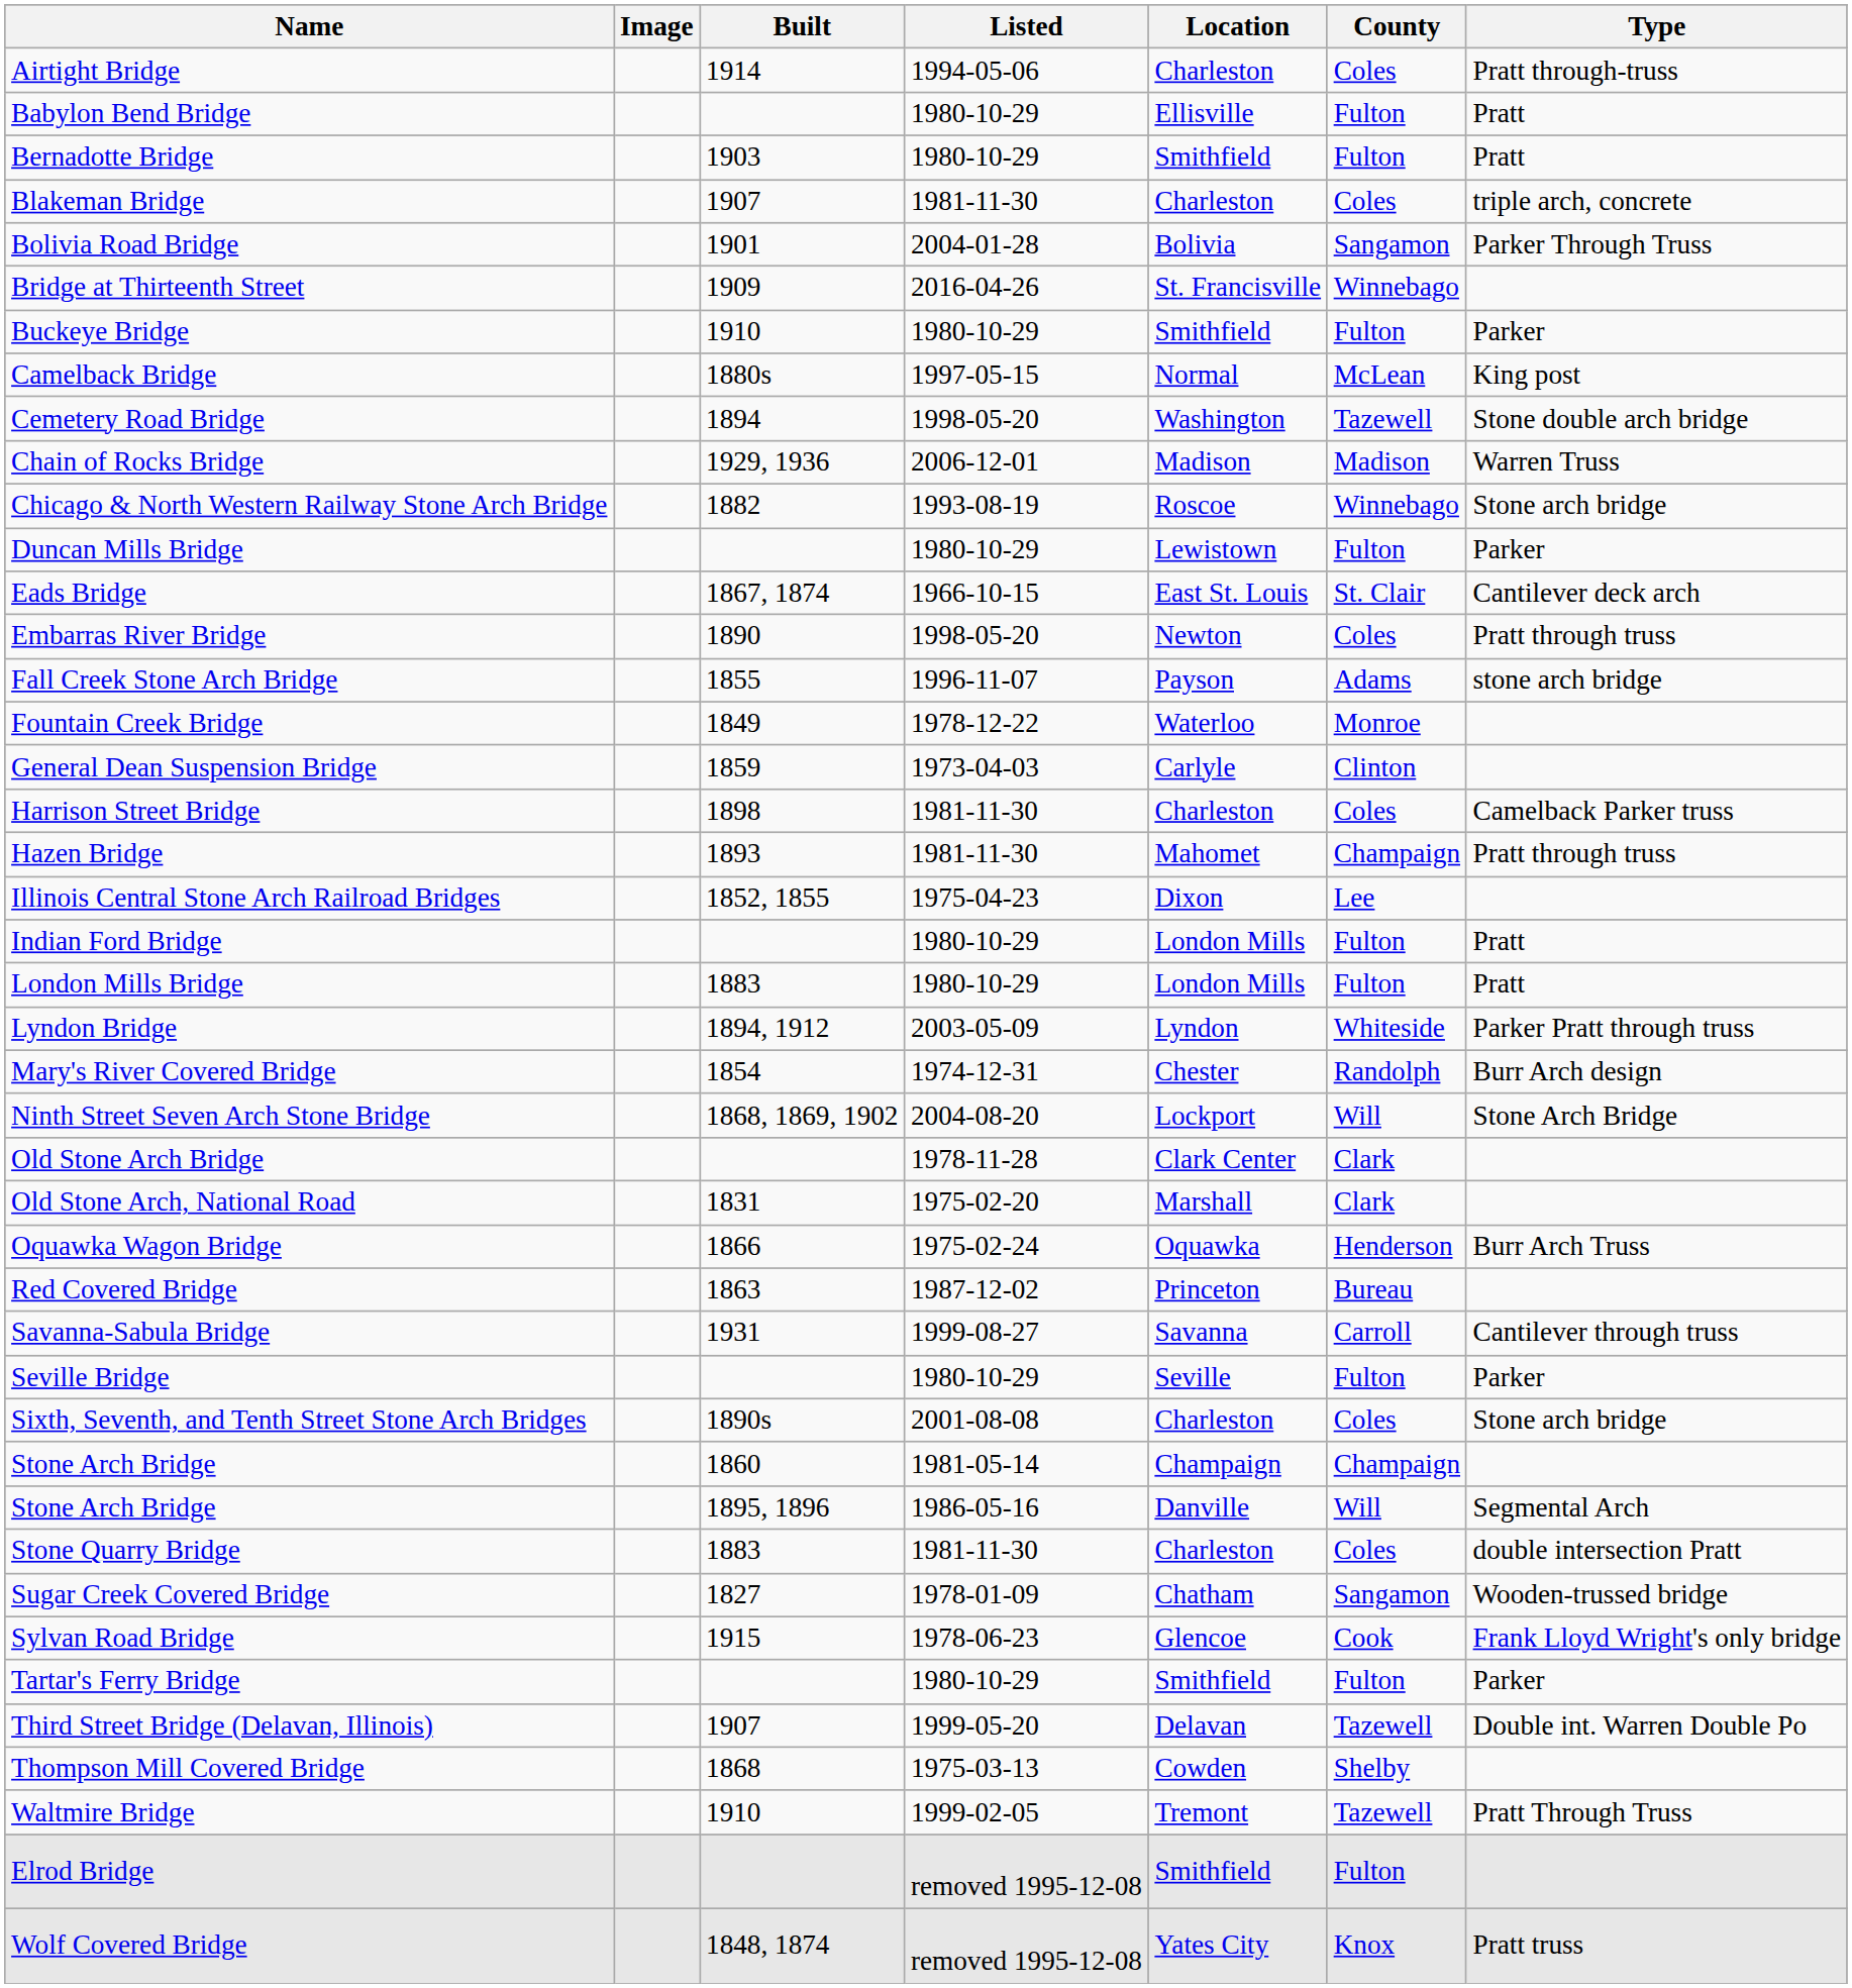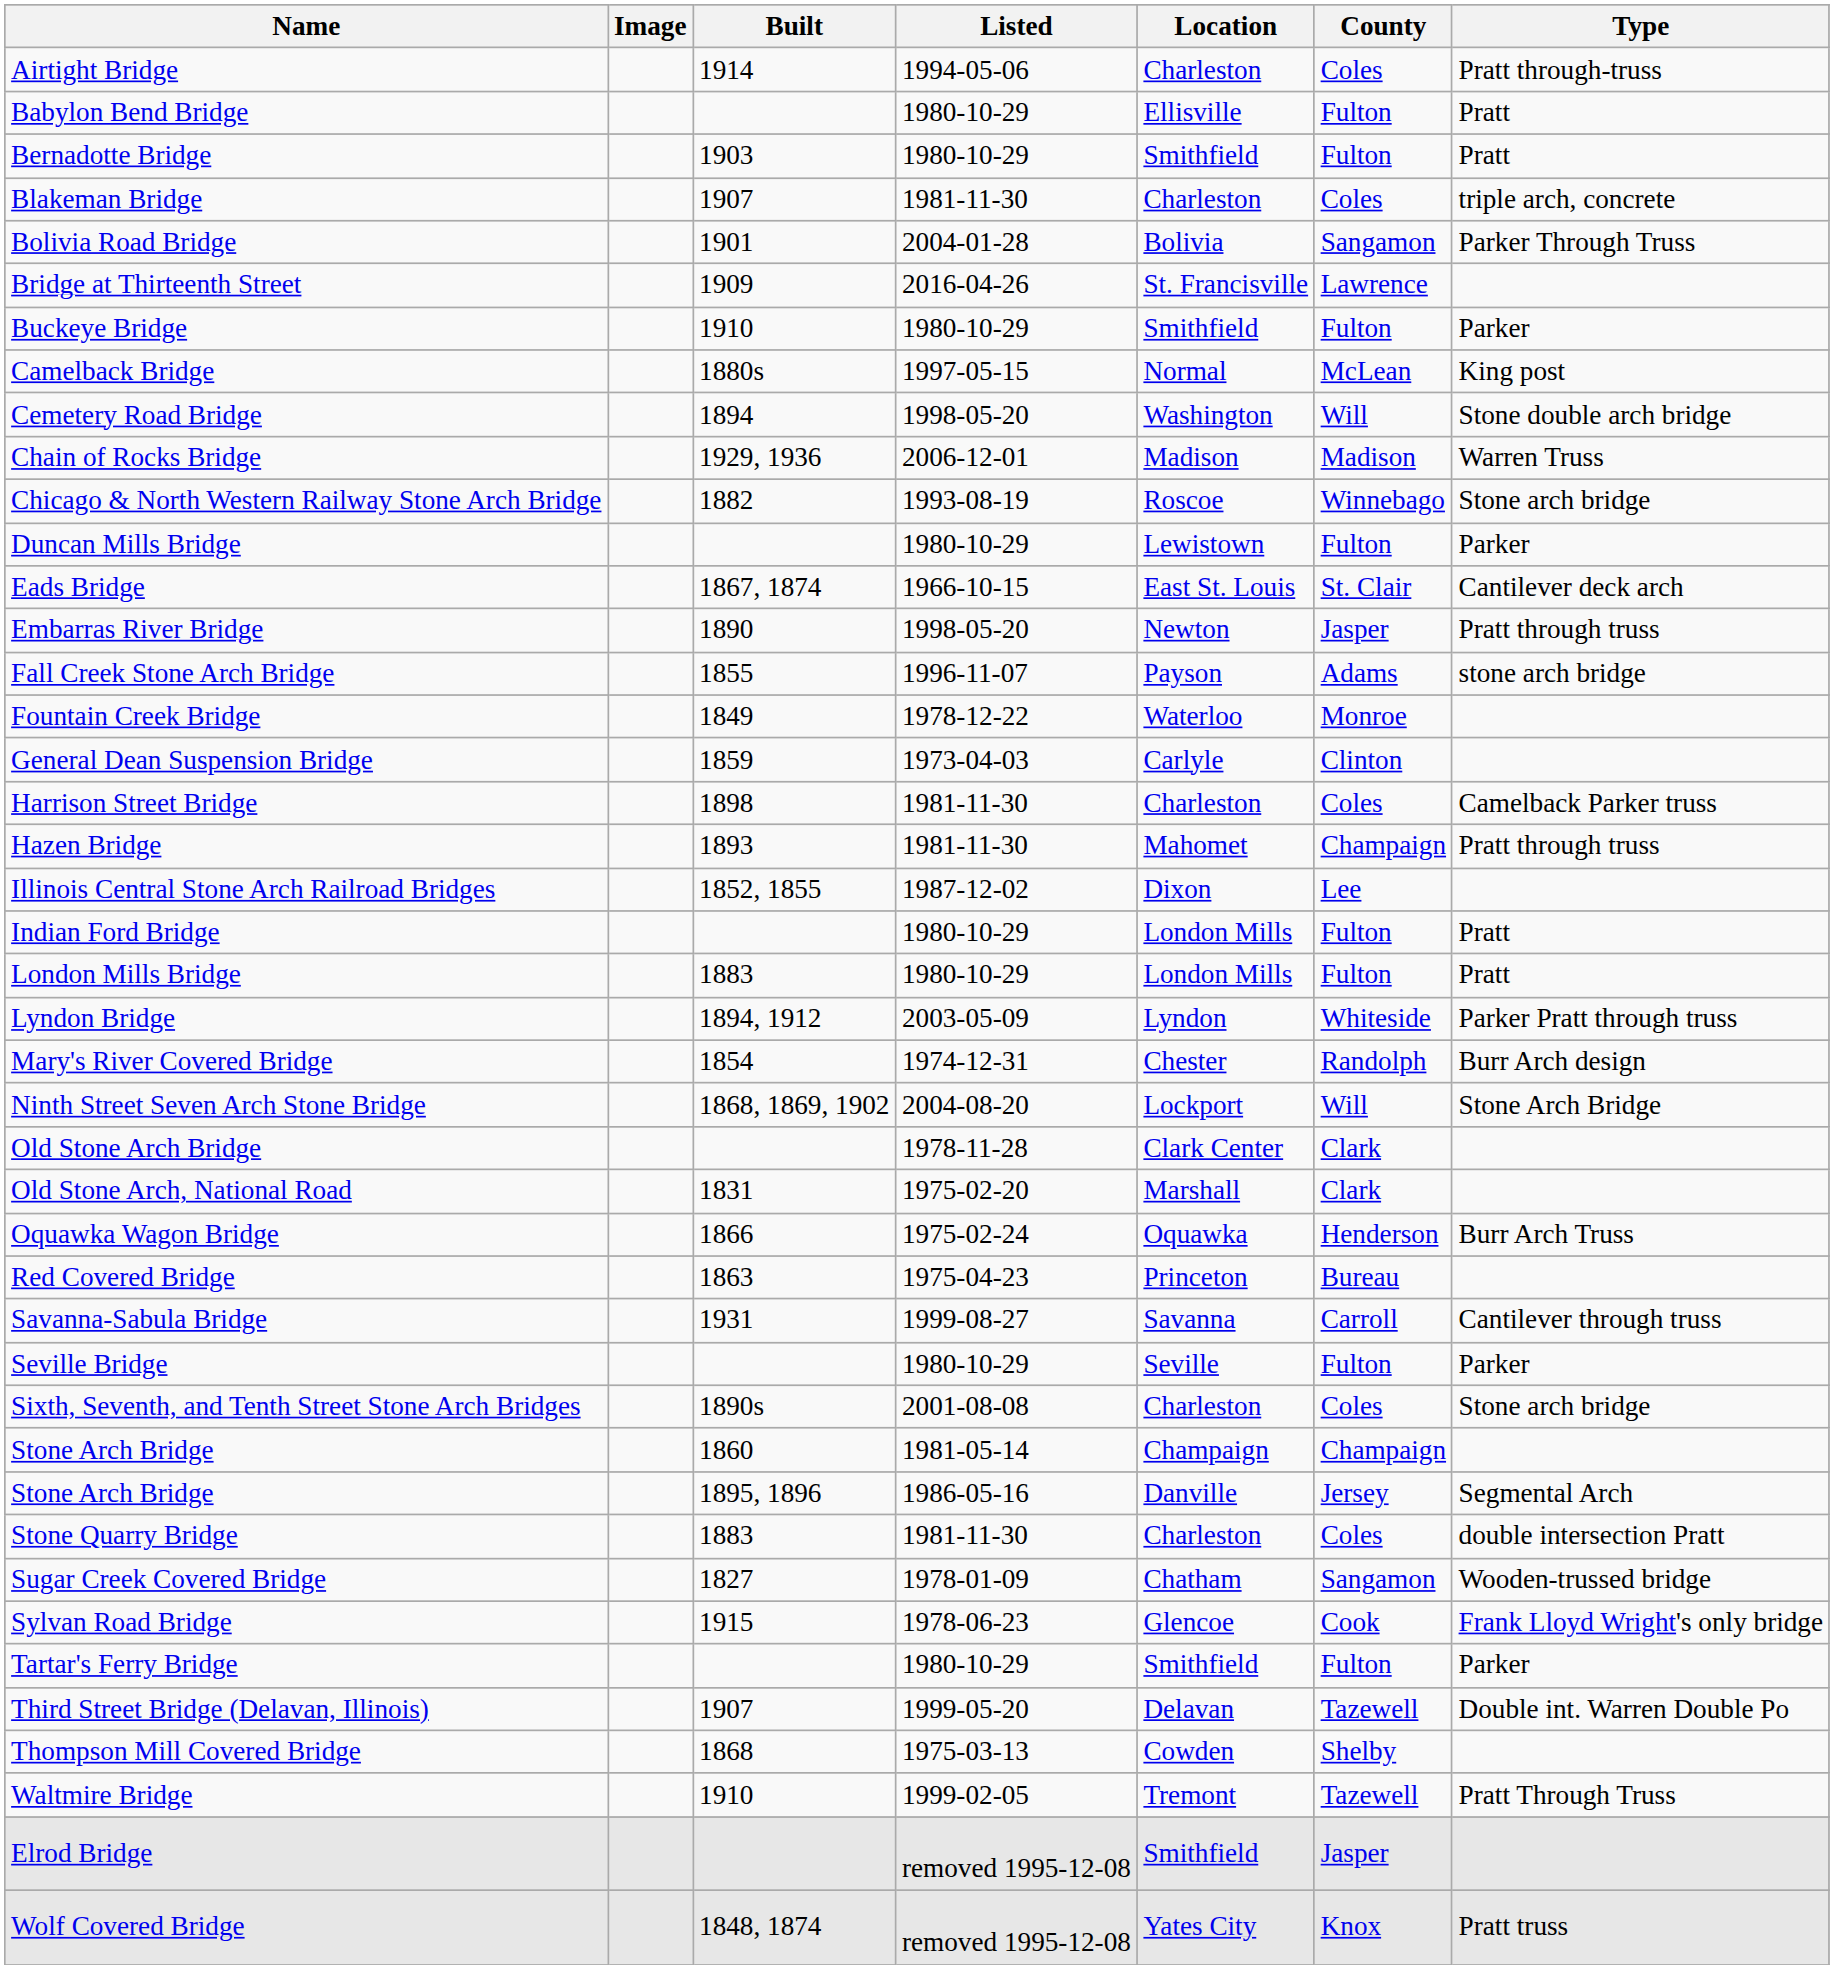 <table class="wikitable sortable">
 <tr>
 <th>Name</th>
 <th>Image</th>
 <th>Built</th>
 <th>Listed</th>
 <th>Location</th>
 <th>County</th>
 <th>Type</th>
 </tr>
 <tr>
 <td><a href='#'>Airtight Bridge</a></td>
 <td></td>
 <td>1914</td>
 <td>1994-05-06</td>
 <td><a href='#'>Charleston</a><br><small></small></td>
 <td><a href='#'>Coles</a></td>
 <td>Pratt through-truss</td>
 </tr>
 <tr>
 <td><a href='#'>Babylon Bend Bridge</a></td>
 <td></td>
 <td></td>
 <td>1980-10-29</td>
 <td><a href='#'>Ellisville</a><br><small></small></td>
 <td><a href='#'>Fulton</a></td>
 <td>Pratt</td>
 </tr>
 <tr>
 <td><a href='#'>Bernadotte Bridge</a></td>
 <td></td>
 <td>1903</td>
 <td>1980-10-29</td>
 <td><a href='#'>Smithfield</a></td>
 <td><a href='#'>Fulton</a></td>
 <td>Pratt</td>
 </tr>
 <tr>
 <td><a href='#'>Blakeman Bridge</a></td>
 <td></td>
 <td>1907</td>
 <td>1981-11-30</td>
 <td><a href='#'>Charleston</a><br><small></small></td>
 <td><a href='#'>Coles</a></td>
 <td>triple arch, concrete</td>
 </tr>
 <tr>
 <td><a href='#'>Bolivia Road Bridge</a></td>
 <td></td>
 <td>1901</td>
 <td>2004-01-28</td>
 <td><a href='#'>Bolivia</a><br><small></small></td>
 <td><a href='#'>Sangamon</a></td>
 <td>Parker Through Truss</td>
 </tr>
 <tr>
 <td><a href='#'>Bridge at Thirteenth Street</a></td>
 <td></td>
 <td>1909</td>
 <td>2016-04-26</td>
 <td><a href='#'>St. Francisville</a><br><small></small></td>
-<td><a href='#'>Winnebago</a></td>
+<td><a href='#'>Lawrence</a></td>
 <td></td>
 </tr>
 <tr>
 <td><a href='#'>Buckeye Bridge</a></td>
 <td></td>
 <td>1910</td>
 <td>1980-10-29</td>
 <td><a href='#'>Smithfield</a><br><small></small></td>
 <td><a href='#'>Fulton</a></td>
 <td>Parker</td>
 </tr>
 <tr>
 <td><a href='#'>Camelback Bridge</a></td>
 <td></td>
 <td>1880s</td>
 <td>1997-05-15</td>
 <td><a href='#'>Normal</a><br><small></small></td>
 <td><a href='#'>McLean</a></td>
 <td>King post</td>
 </tr>
 <tr>
 <td><a href='#'>Cemetery Road Bridge</a></td>
 <td></td>
 <td>1894</td>
 <td>1998-05-20</td>
 <td><a href='#'>Washington</a><br><small></small></td>
-<td><a href='#'>Tazewell</a></td>
+<td><a href='#'>Will</a></td>
 <td>Stone double arch bridge</td>
 </tr>
 <tr>
 <td><a href='#'>Chain of Rocks Bridge</a></td>
 <td></td>
 <td>1929, 1936</td>
 <td>2006-12-01</td>
 <td><a href='#'>Madison</a></td>
 <td><a href='#'>Madison</a></td>
 <td>Warren Truss</td>
 </tr>
 <tr>
 <td><a href='#'>Chicago & North Western Railway Stone Arch Bridge</a></td>
 <td></td>
 <td>1882</td>
 <td>1993-08-19</td>
 <td><a href='#'>Roscoe</a><br><small></small></td>
 <td><a href='#'>Winnebago</a></td>
 <td>Stone arch bridge</td>
 </tr>
 <tr>
 <td><a href='#'>Duncan Mills Bridge</a></td>
 <td></td>
 <td></td>
 <td>1980-10-29</td>
 <td><a href='#'>Lewistown</a></td>
 <td><a href='#'>Fulton</a></td>
 <td>Parker</td>
 </tr>
 <tr>
 <td><a href='#'>Eads Bridge</a></td>
 <td></td>
 <td>1867, 1874</td>
 <td>1966-10-15</td>
 <td><a href='#'>East St. Louis</a><br><small></small></td>
 <td><a href='#'>St. Clair</a></td>
 <td>Cantilever deck arch</td>
 </tr>
 <tr>
 <td><a href='#'>Embarras River Bridge</a></td>
 <td></td>
 <td>1890</td>
 <td>1998-05-20</td>
 <td><a href='#'>Newton</a><br><small></small></td>
-<td><a href='#'>Coles</a></td>
+<td><a href='#'>Jasper</a></td>
 <td>Pratt through truss</td>
 </tr>
 <tr>
 <td><a href='#'>Fall Creek Stone Arch Bridge</a></td>
 <td></td>
 <td>1855</td>
 <td>1996-11-07</td>
 <td><a href='#'>Payson</a><br><small></small></td>
 <td><a href='#'>Adams</a></td>
 <td>stone arch bridge</td>
 </tr>
 <tr>
 <td><a href='#'>Fountain Creek Bridge</a></td>
 <td></td>
 <td>1849</td>
 <td>1978-12-22</td>
 <td><a href='#'>Waterloo</a><br><small></small></td>
 <td><a href='#'>Monroe</a></td>
 <td></td>
 </tr>
 <tr>
 <td><a href='#'>General Dean Suspension Bridge</a></td>
 <td></td>
 <td>1859</td>
 <td>1973-04-03</td>
 <td><a href='#'>Carlyle</a><br><small></small></td>
 <td><a href='#'>Clinton</a></td>
 <td></td>
 </tr>
 <tr>
 <td><a href='#'>Harrison Street Bridge</a></td>
 <td></td>
 <td>1898</td>
 <td>1981-11-30</td>
 <td><a href='#'>Charleston</a><br><small></small></td>
 <td><a href='#'>Coles</a></td>
 <td>Camelback Parker truss</td>
 </tr>
 <tr>
 <td><a href='#'>Hazen Bridge</a></td>
 <td></td>
 <td>1893</td>
 <td>1981-11-30</td>
 <td><a href='#'>Mahomet</a><br><small></small></td>
 <td><a href='#'>Champaign</a></td>
 <td>Pratt through truss</td>
 </tr>
 <tr>
 <td><a href='#'>Illinois Central Stone Arch Railroad Bridges</a></td>
 <td></td>
 <td>1852, 1855</td>
-<td>1975-04-23</td>
+<td>1987-12-02</td>
 <td><a href='#'>Dixon</a></td>
 <td><a href='#'>Lee</a></td>
 <td></td>
 </tr>
 <tr>
 <td><a href='#'>Indian Ford Bridge</a></td>
 <td></td>
 <td></td>
 <td>1980-10-29</td>
 <td><a href='#'>London Mills</a><br><small></small></td>
 <td><a href='#'>Fulton</a></td>
 <td>Pratt</td>
 </tr>
 <tr>
 <td><a href='#'>London Mills Bridge</a></td>
 <td></td>
 <td>1883</td>
 <td>1980-10-29</td>
 <td><a href='#'>London Mills</a><br><small></small></td>
 <td><a href='#'>Fulton</a></td>
 <td>Pratt<br></td>
 </tr>
 <tr>
 <td><a href='#'>Lyndon Bridge</a></td>
 <td></td>
 <td>1894, 1912</td>
 <td>2003-05-09</td>
 <td><a href='#'>Lyndon</a><br><small></small></td>
 <td><a href='#'>Whiteside</a></td>
 <td>Parker Pratt through truss</td>
 </tr>
 <tr>
 <td><a href='#'>Mary's River Covered Bridge</a></td>
 <td></td>
 <td>1854</td>
 <td>1974-12-31</td>
 <td><a href='#'>Chester</a><br><small></small></td>
 <td><a href='#'>Randolph</a></td>
 <td>Burr Arch design</td>
 </tr>
 <tr>
 <td><a href='#'>Ninth Street Seven Arch Stone Bridge</a></td>
 <td></td>
 <td>1868, 1869, 1902</td>
 <td>2004-08-20</td>
 <td><a href='#'>Lockport</a><br><small></small></td>
 <td><a href='#'>Will</a></td>
 <td>Stone Arch Bridge</td>
 </tr>
 <tr>
 <td><a href='#'>Old Stone Arch Bridge</a></td>
 <td></td>
 <td></td>
 <td>1978-11-28</td>
 <td><a href='#'>Clark Center</a><br><small></small></td>
 <td><a href='#'>Clark</a></td>
 <td></td>
 </tr>
 <tr>
 <td><a href='#'>Old Stone Arch, National Road</a></td>
 <td></td>
 <td>1831</td>
 <td>1975-02-20</td>
 <td><a href='#'>Marshall</a><br><small></small></td>
 <td><a href='#'>Clark</a></td>
 <td></td>
 </tr>
 <tr>
 <td><a href='#'>Oquawka Wagon Bridge</a></td>
 <td></td>
 <td>1866</td>
 <td>1975-02-24</td>
 <td><a href='#'>Oquawka</a></td>
 <td><a href='#'>Henderson</a></td>
 <td>Burr Arch Truss<br></td>
 </tr>
 <tr>
 <td><a href='#'>Red Covered Bridge</a></td>
 <td></td>
 <td>1863</td>
-<td>1987-12-02</td>
+<td>1975-04-23</td>
 <td><a href='#'>Princeton</a><br><small></small></td>
 <td><a href='#'>Bureau</a></td>
 <td></td>
 </tr>
 <tr>
 <td><a href='#'>Savanna-Sabula Bridge</a></td>
 <td></td>
 <td>1931</td>
 <td>1999-08-27</td>
 <td><a href='#'>Savanna</a><br><small></small></td>
 <td><a href='#'>Carroll</a></td>
 <td>Cantilever through truss</td>
 </tr>
 <tr>
 <td><a href='#'>Seville Bridge</a></td>
 <td></td>
 <td></td>
 <td>1980-10-29</td>
 <td><a href='#'>Seville</a></td>
 <td><a href='#'>Fulton</a></td>
 <td>Parker</td>
 </tr>
 <tr>
 <td><a href='#'>Sixth, Seventh, and Tenth Street Stone Arch Bridges</a></td>
 <td></td>
 <td>1890s</td>
 <td>2001-08-08</td>
 <td><a href='#'>Charleston</a></td>
 <td><a href='#'>Coles</a></td>
 <td>Stone arch bridge</td>
 </tr>
 <tr>
 <td><a href='#'>Stone Arch Bridge</a></td>
 <td></td>
 <td>1860</td>
 <td>1981-05-14</td>
 <td><a href='#'>Champaign</a><br><small></small></td>
 <td><a href='#'>Champaign</a></td>
 <td></td>
 </tr>
 <tr>
 <td><a href='#'>Stone Arch Bridge</a></td>
 <td></td>
 <td>1895, 1896</td>
 <td>1986-05-16</td>
 <td><a href='#'>Danville</a><br><small></small></td>
-<td><a href='#'>Will</a></td>
+<td><a href='#'>Jersey</a></td>
 <td>Segmental Arch</td>
 </tr>
 <tr>
 <td><a href='#'>Stone Quarry Bridge</a></td>
 <td></td>
 <td>1883</td>
 <td>1981-11-30</td>
 <td><a href='#'>Charleston</a><br><small></small></td>
 <td><a href='#'>Coles</a></td>
 <td>double intersection Pratt</td>
 </tr>
 <tr>
 <td><a href='#'>Sugar Creek Covered Bridge</a></td>
 <td></td>
 <td>1827</td>
 <td>1978-01-09</td>
 <td><a href='#'>Chatham</a><br><small></small></td>
 <td><a href='#'>Sangamon</a></td>
 <td>Wooden-trussed bridge</td>
 </tr>
 <tr>
 <td><a href='#'>Sylvan Road Bridge</a></td>
 <td></td>
 <td>1915</td>
 <td>1978-06-23</td>
 <td><a href='#'>Glencoe</a><br><small></small></td>
 <td><a href='#'>Cook</a></td>
 <td><a href='#'>Frank Lloyd Wright</a>'s only bridge</td>
 </tr>
 <tr>
 <td><a href='#'>Tartar's Ferry Bridge</a></td>
 <td></td>
 <td></td>
 <td>1980-10-29</td>
 <td><a href='#'>Smithfield</a></td>
 <td><a href='#'>Fulton</a></td>
 <td>Parker</td>
 </tr>
 <tr>
 <td><a href='#'>Third Street Bridge (Delavan, Illinois)</a></td>
 <td></td>
 <td>1907</td>
 <td>1999-05-20</td>
 <td><a href='#'>Delavan</a><br><small></small></td>
 <td><a href='#'>Tazewell</a></td>
 <td>Double int. Warren Double Po</td>
 </tr>
 <tr>
 <td><a href='#'>Thompson Mill Covered Bridge</a></td>
 <td></td>
 <td>1868</td>
 <td>1975-03-13</td>
 <td><a href='#'>Cowden</a><br><small></small></td>
 <td><a href='#'>Shelby</a></td>
 <td></td>
 </tr>
 <tr>
 <td><a href='#'>Waltmire Bridge</a></td>
 <td></td>
 <td>1910</td>
 <td>1999-02-05</td>
 <td><a href='#'>Tremont</a><br><small></small></td>
 <td><a href='#'>Tazewell</a></td>
 <td>Pratt Through Truss<br></td>
 </tr>
 <tr bgcolor=e7e7e7>
 <td><a href='#'>Elrod Bridge</a></td>
 <td></td>
 <td></td>
 <td><br>removed 1995-12-08</td>
 <td><a href='#'>Smithfield</a></td>
-<td><a href='#'>Fulton</a></td>
+<td><a href='#'>Jasper</a></td>
 <td></td>
 </tr>
 <tr bgcolor=e7e7e7>
 <td><a href='#'>Wolf Covered Bridge</a></td>
 <td></td>
 <td>1848, 1874</td>
 <td><br>removed 1995-12-08</td>
 <td><a href='#'>Yates City</a><br><small></small></td>
 <td><a href='#'>Knox</a></td>
 <td>Pratt truss</td>
 </tr>
 </table>
